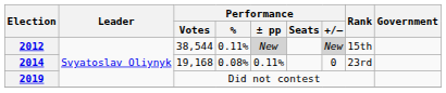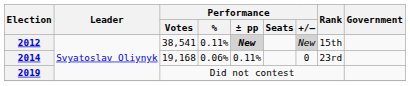 <table class=wikitable style=text-align:center>
 <tr>
 <th rowspan="2"><strong>Election</strong></th>
 <th rowspan="2">Leader</th>
 <th colspan="5" scope="col">Performance</th>
 <th rowspan="2">Rank</th>
 <th rowspan="2">Government</th>
 </tr>
 <tr>
 <th><strong>Votes</strong></th>
 <th><strong>%</strong></th>
 <th><strong>± pp</strong></th>
 <th><strong>Seats</strong></th>
 <th><strong>+/–</strong></th>
 </tr>
 <tr>
 <th><a href='#'>2012</a></th>
 <td rowspan=3><a href='#'>Svyatoslav Oliynyk</a></td>
-<td>38,544</td>
+<td>38,541</td>
 <td>0.11%</td>
-<td bgcolor="lightgrey"><em>New</em></td>
+<td bgcolor="lightgrey"><strong><em>New</em></strong></td>
 <td></td>
 <td bgcolor="lightgrey"><em>New</em></td>
 <td>15th</td>
 <td></td>
 </tr>
 <tr>
 <th><a href='#'>2014</a></th>
 <td>19,168</td>
-<td>0.08%</td>
+<td>0.06%</td>
 <td> 0.11%</td>
 <td></td>
 <td> 0</td>
 <td> 23rd</td>
 <td></td>
 </tr>
 <tr>
 <th><a href='#'>2019</a></th>
 <td colspan=6>Did not contest</td>
 <td></td>
 </tr>
 <tr>
 </tr>
 </table>
